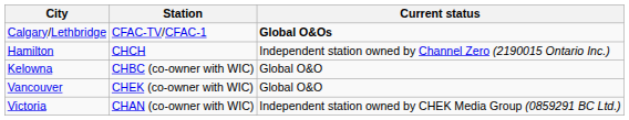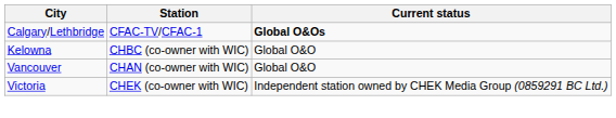 <table class="wikitable">
 <tr>
 <th>City</th>
 <th>Station</th>
 <th>Current status</th>
 </tr>
 <tr>
 <td><a href='#'>Calgary</a>/<a href='#'>Lethbridge</a></td>
 <td><a href='#'>CFAC-TV</a>/<a href='#'>CFAC-1</a></td>
 <td><strong>Global O&Os</strong></td>
 </tr>
 <tr>
-<td><a href='#'>Hamilton</a></td>
-<td><a href='#'>CHCH</a></td>
-<td>Independent station owned by <a href='#'>Channel Zero</a> <em>(2190015 Ontario Inc.)</em></td>
-</tr>
-<tr>
 <td><a href='#'>Kelowna</a></td>
 <td><a href='#'>CHBC</a> (co-owner with WIC)</td>
 <td>Global O&O</td>
 </tr>
 <tr>
 <td><a href='#'>Vancouver</a></td>
-<td><a href='#'>CHEK</a> (co-owner with WIC)</td>
+<td><a href='#'>CHAN</a> (co-owner with WIC)</td>
 <td>Global O&O</td>
 </tr>
 <tr>
 <td><a href='#'>Victoria</a></td>
-<td><a href='#'>CHAN</a> (co-owner with WIC)</td>
+<td><a href='#'>CHEK</a> (co-owner with WIC)</td>
 <td>Independent station owned by CHEK Media Group <em>(0859291 BC Ltd.)</em></td>
 </tr>
 </table>
